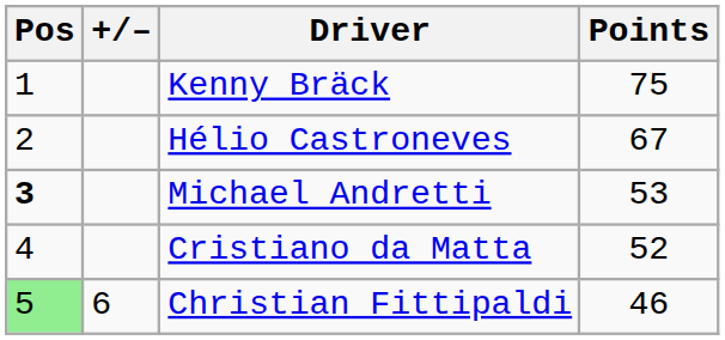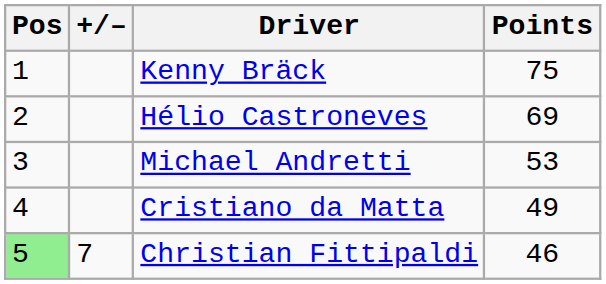 <table class="wikitable" style="font-size: 95%;">
 <tr>
 <th>Pos</th>
 <th>+/–</th>
 <th>Driver</th>
 <th>Points</th>
 </tr>
 <tr>
 <td>1</td>
 <td align="left"></td>
 <td> <a href='#'>Kenny Bräck</a></td>
 <td align="center">75</td>
 </tr>
 <tr>
 <td>2</td>
 <td align="left"></td>
 <td> <a href='#'>Hélio Castroneves</a></td>
-<td align="center">67</td>
+<td align="center">69</td>
 </tr>
 <tr>
-<td><strong>3</strong></td>
+<td>3</td>
 <td align="left"></td>
 <td> <a href='#'>Michael Andretti</a></td>
 <td align="center">53</td>
 </tr>
 <tr>
 <td>4</td>
 <td align="left"></td>
 <td> <a href='#'>Cristiano da Matta</a></td>
-<td align="center">52</td>
+<td align="center">49</td>
 </tr>
 <tr>
 <td style="background: lightgreen;">5</td>
-<td align="left"> 6</td>
+<td align="left"> 7</td>
 <td> <a href='#'>Christian Fittipaldi</a></td>
 <td align="center">46</td>
 </tr>
 </table>
